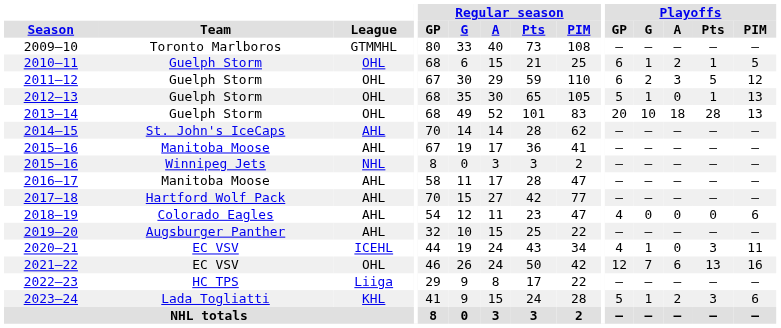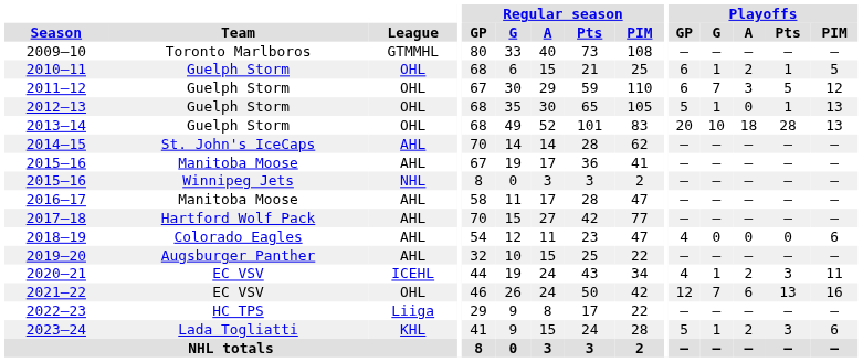 <table border="0" cellpadding="1" cellspacing="0" style="text-align:center; width:60em">
 <tr bgcolor="#e0e0e0">
 <th colspan="3" bgcolor="#ffffff"></th>
 <th rowspan="99" bgcolor="#ffffff"></th>
 <th colspan="5"><a href='#'>Regular season</a></th>
 <th rowspan="99" bgcolor="#ffffff"></th>
 <th colspan="5"><a href='#'>Playoffs</a></th>
 </tr>
 <tr bgcolor="#e0e0e0">
 <th><a href='#'>Season</a></th>
 <th>Team</th>
 <th>League</th>
 <th>GP</th>
 <th><a href='#'>G</a></th>
 <th><a href='#'>A</a></th>
 <th><a href='#'>Pts</a></th>
 <th><a href='#'>PIM</a></th>
 <th>GP</th>
 <th>G</th>
 <th>A</th>
 <th>Pts</th>
 <th>PIM</th>
 </tr>
 <tr>
 <td>2009–10</td>
 <td>Toronto Marlboros</td>
 <td>GTMMHL</td>
 <td>80</td>
 <td>33</td>
 <td>40</td>
 <td>73</td>
 <td>108</td>
 <td>—</td>
 <td>—</td>
 <td>—</td>
 <td>—</td>
 <td>—</td>
 </tr>
 <tr bgcolor="#f0f0f0">
 <td><a href='#'>2010–11</a></td>
 <td><a href='#'>Guelph Storm</a></td>
 <td><a href='#'>OHL</a></td>
 <td>68</td>
 <td>6</td>
 <td>15</td>
 <td>21</td>
 <td>25</td>
 <td>6</td>
 <td>1</td>
 <td>2</td>
 <td>1</td>
 <td>5</td>
 </tr>
 <tr>
 <td><a href='#'>2011–12</a></td>
 <td>Guelph Storm</td>
 <td>OHL</td>
 <td>67</td>
 <td>30</td>
 <td>29</td>
 <td>59</td>
 <td>110</td>
 <td>6</td>
-<td>2</td>
+<td>7</td>
 <td>3</td>
 <td>5</td>
 <td>12</td>
 </tr>
 <tr bgcolor="#f0f0f0">
 <td><a href='#'>2012–13</a></td>
 <td>Guelph Storm</td>
 <td>OHL</td>
 <td>68</td>
 <td>35</td>
 <td>30</td>
 <td>65</td>
 <td>105</td>
 <td>5</td>
 <td>1</td>
 <td>0</td>
 <td>1</td>
 <td>13</td>
 </tr>
 <tr>
 <td><a href='#'>2013–14</a></td>
 <td>Guelph Storm</td>
 <td>OHL</td>
 <td>68</td>
 <td>49</td>
 <td>52</td>
 <td>101</td>
 <td>83</td>
 <td>20</td>
 <td>10</td>
 <td>18</td>
 <td>28</td>
 <td>13</td>
 </tr>
 <tr bgcolor="#f0f0f0">
 <td><a href='#'>2014–15</a></td>
 <td><a href='#'>St. John's IceCaps</a></td>
 <td><a href='#'>AHL</a></td>
 <td>70</td>
 <td>14</td>
 <td>14</td>
 <td>28</td>
 <td>62</td>
 <td>—</td>
 <td>—</td>
 <td>—</td>
 <td>—</td>
 <td>—</td>
 </tr>
 <tr>
 <td><a href='#'>2015–16</a></td>
 <td><a href='#'>Manitoba Moose</a></td>
 <td>AHL</td>
 <td>67</td>
 <td>19</td>
 <td>17</td>
 <td>36</td>
 <td>41</td>
 <td>—</td>
 <td>—</td>
 <td>—</td>
 <td>—</td>
 <td>—</td>
 </tr>
 <tr bgcolor="#f0f0f0">
 <td><a href='#'>2015–16</a></td>
 <td><a href='#'>Winnipeg Jets</a></td>
 <td><a href='#'>NHL</a></td>
 <td>8</td>
 <td>0</td>
 <td>3</td>
 <td>3</td>
 <td>2</td>
 <td>—</td>
 <td>—</td>
 <td>—</td>
 <td>—</td>
 <td>—</td>
 </tr>
 <tr>
 <td><a href='#'>2016–17</a></td>
 <td>Manitoba Moose</td>
 <td>AHL</td>
 <td>58</td>
 <td>11</td>
 <td>17</td>
 <td>28</td>
 <td>47</td>
 <td>—</td>
 <td>—</td>
 <td>—</td>
 <td>—</td>
 <td>—</td>
 </tr>
 <tr bgcolor="#f0f0f0">
 <td><a href='#'>2017–18</a></td>
 <td><a href='#'>Hartford Wolf Pack</a></td>
 <td>AHL</td>
 <td>70</td>
 <td>15</td>
 <td>27</td>
 <td>42</td>
 <td>77</td>
 <td>—</td>
 <td>—</td>
 <td>—</td>
 <td>—</td>
 <td>—</td>
 </tr>
 <tr>
 <td><a href='#'>2018–19</a></td>
 <td><a href='#'>Colorado Eagles</a></td>
 <td>AHL</td>
 <td>54</td>
 <td>12</td>
 <td>11</td>
 <td>23</td>
 <td>47</td>
 <td>4</td>
 <td>0</td>
 <td>0</td>
 <td>0</td>
 <td>6</td>
 </tr>
 <tr bgcolor="#f0f0f0">
 <td><a href='#'>2019–20</a></td>
 <td><a href='#'>Augsburger Panther</a></td>
 <td>AHL</td>
 <td>32</td>
 <td>10</td>
 <td>15</td>
 <td>25</td>
 <td>22</td>
 <td>—</td>
 <td>—</td>
 <td>—</td>
 <td>—</td>
 <td>—</td>
 </tr>
 <tr>
 <td><a href='#'>2020–21</a></td>
 <td><a href='#'>EC VSV</a></td>
 <td><a href='#'>ICEHL</a></td>
 <td>44</td>
 <td>19</td>
 <td>24</td>
 <td>43</td>
 <td>34</td>
 <td>4</td>
 <td>1</td>
-<td>0</td>
+<td>2</td>
 <td>3</td>
 <td>11</td>
 </tr>
 <tr bgcolor="#f0f0f0">
 <td><a href='#'>2021–22</a></td>
 <td>EC VSV</td>
 <td>OHL</td>
 <td>46</td>
 <td>26</td>
 <td>24</td>
 <td>50</td>
 <td>42</td>
 <td>12</td>
 <td>7</td>
 <td>6</td>
 <td>13</td>
 <td>16</td>
 </tr>
 <tr>
 <td><a href='#'>2022–23</a></td>
 <td><a href='#'>HC TPS</a></td>
 <td><a href='#'>Liiga</a></td>
 <td>29</td>
 <td>9</td>
 <td>8</td>
 <td>17</td>
 <td>22</td>
 <td>—</td>
 <td>—</td>
 <td>—</td>
 <td>—</td>
 <td>—</td>
 </tr>
 <tr bgcolor="#f0f0f0">
 <td><a href='#'>2023–24</a></td>
 <td><a href='#'>Lada Togliatti</a></td>
 <td><a href='#'>KHL</a></td>
 <td>41</td>
 <td>9</td>
 <td>15</td>
 <td>24</td>
 <td>28</td>
 <td>5</td>
 <td>1</td>
 <td>2</td>
 <td>3</td>
 <td>6</td>
 </tr>
 <tr bgcolor="#e0e0e0">
 <th colspan="3">NHL totals</th>
 <th>8</th>
 <th>0</th>
 <th>3</th>
 <th>3</th>
 <th>2</th>
 <th>—</th>
 <th>—</th>
 <th>—</th>
 <th>—</th>
 <th>—</th>
 </tr>
 </table>
